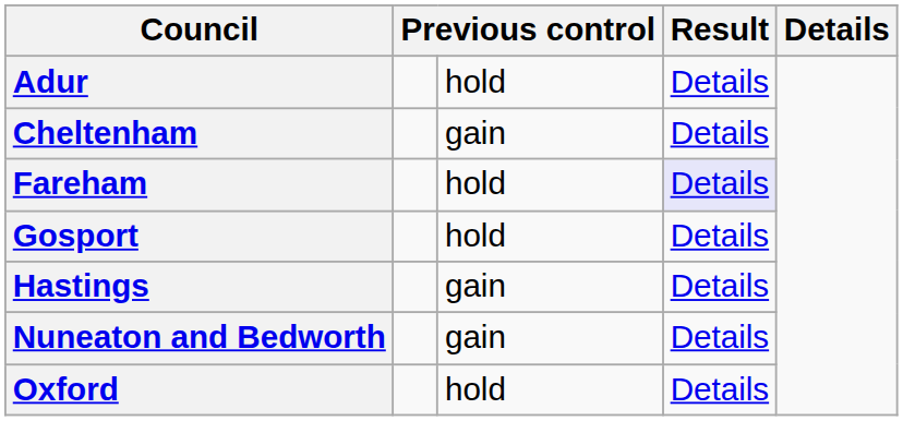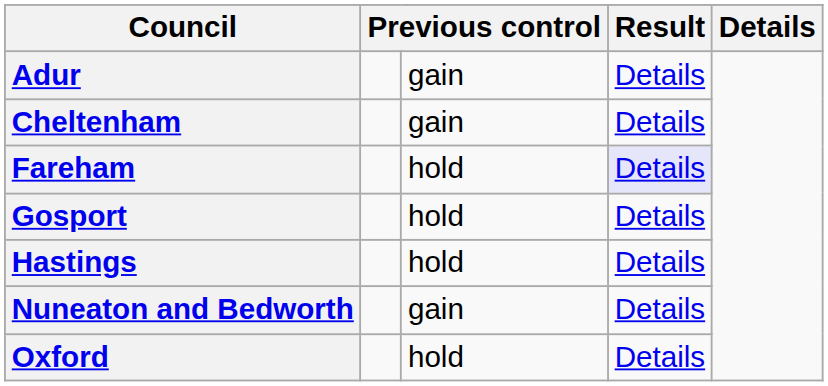 <table class="wikitable" border="1">
 <tr>
 <th scope="col">Council</th>
 <th colspan=2>Previous control</th>
 <th colspan=2>Result</th>
 <th scope="col">Details</th>
 </tr>
 <tr>
 <th scope="row" style="text-align: left;"><a href='#'>Adur</a></th>
 <td></td>
-<td> hold</td>
+<td> gain</td>
 <td><a href='#'>Details</a></td>
 </tr>
 <tr>
 <th scope="row" style="text-align: left;"><a href='#'>Cheltenham</a></th>
 <td></td>
 <td> gain</td>
 <td><a href='#'>Details</a></td>
 </tr>
 <tr>
 <th scope="row" style="text-align: left;"><a href='#'>Fareham</a></th>
 <td></td>
 <td> hold</td>
 <td style="background: lavender;"><a href='#'>Details</a></td>
 </tr>
 <tr>
 <th scope="row" style="text-align: left;"><a href='#'>Gosport</a></th>
 <td></td>
 <td> hold</td>
 <td><a href='#'>Details</a></td>
 </tr>
 <tr>
 <th scope="row" style="text-align: left;"><a href='#'>Hastings</a></th>
 <td></td>
-<td> gain</td>
+<td> hold</td>
 <td><a href='#'>Details</a></td>
 </tr>
 <tr>
 <th scope="row" style="text-align: left;"><a href='#'>Nuneaton and Bedworth</a></th>
 <td></td>
 <td> gain</td>
 <td><a href='#'>Details</a></td>
 </tr>
 <tr>
 <th scope="row" style="text-align: left;"><a href='#'>Oxford</a></th>
 <td></td>
 <td> hold</td>
 <td><a href='#'>Details</a></td>
 </tr>
 </table>
